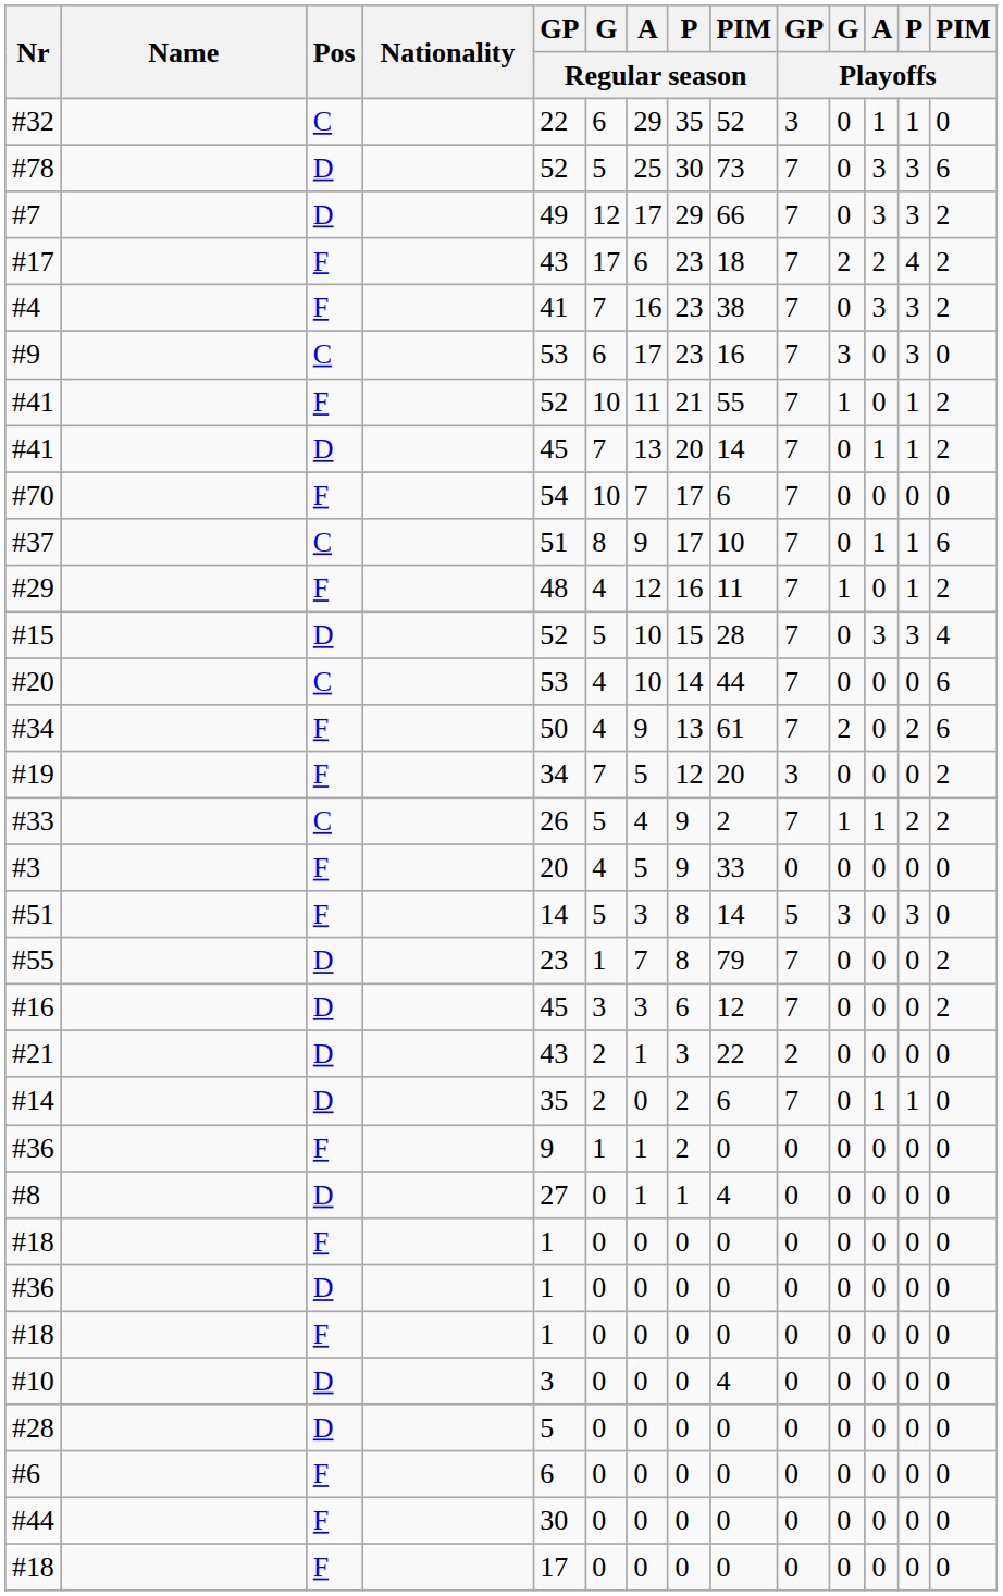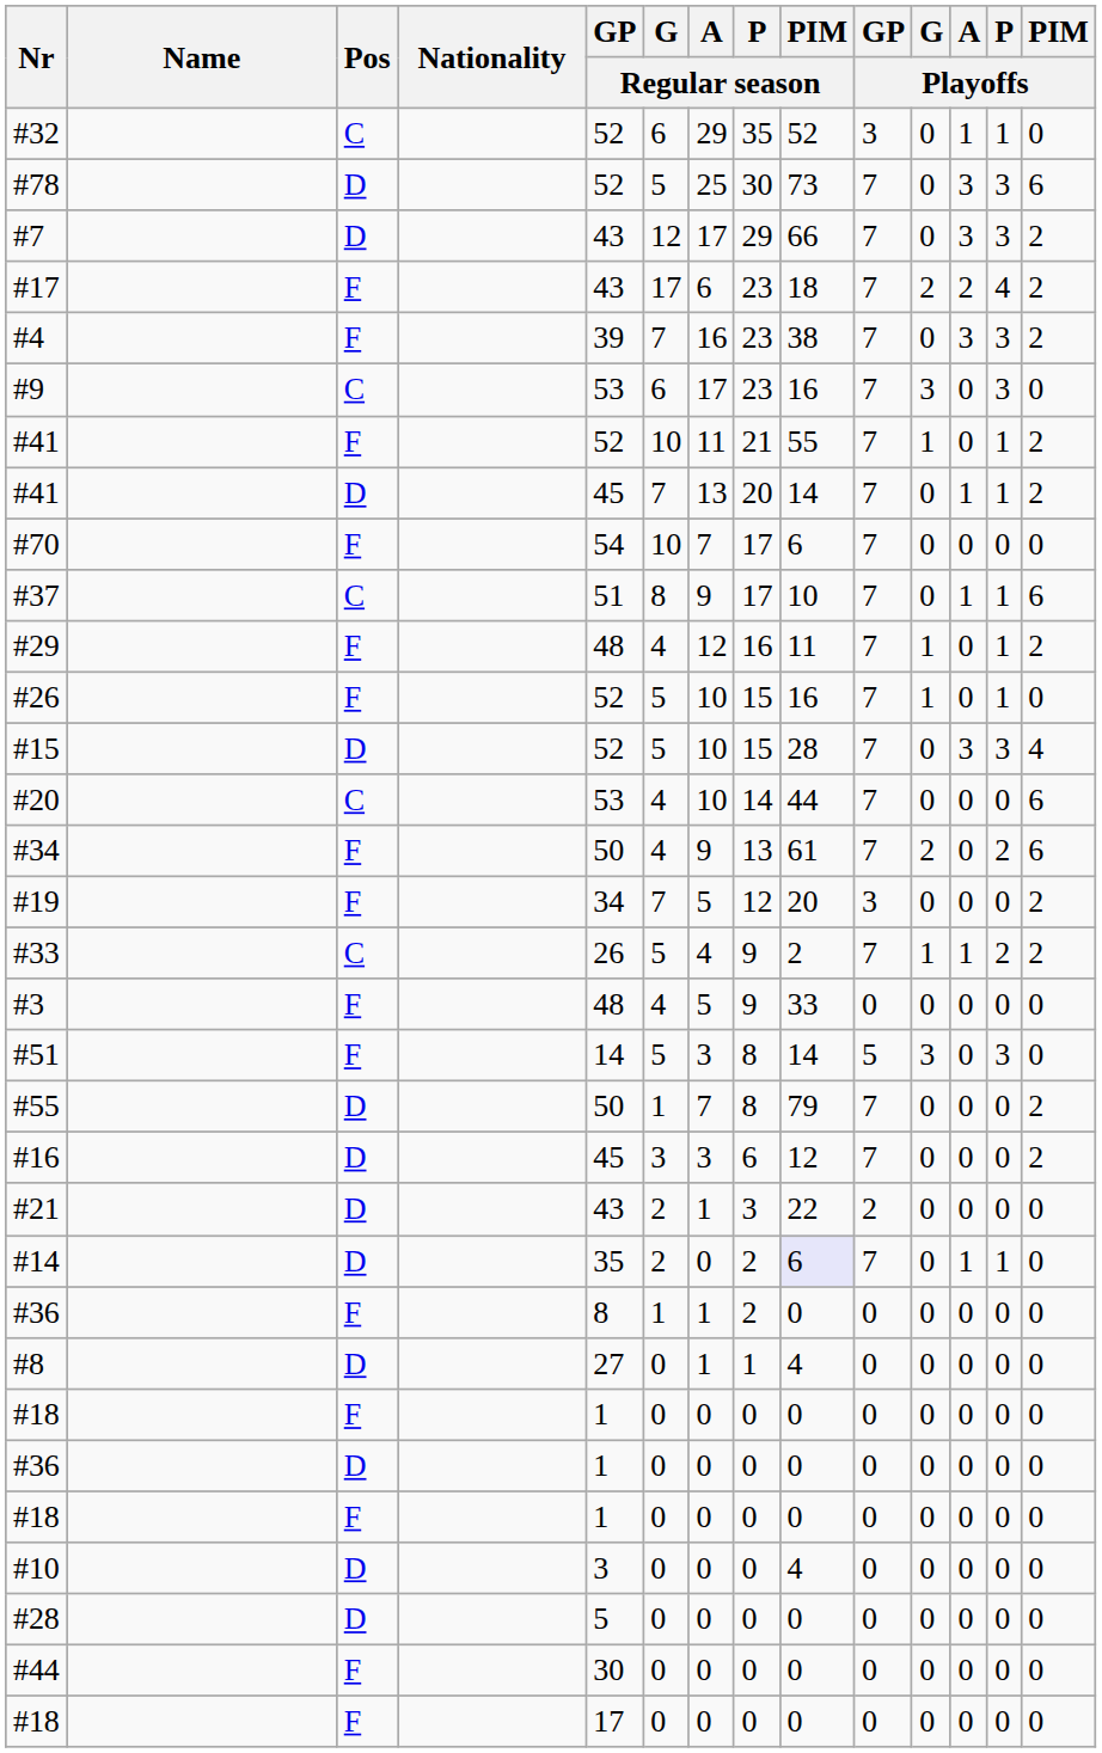 <table class="wikitable sortable" style="text-align:left; font-size:95%">
 <tr>
 <th rowspan="2">Nr</th>
 <th rowspan="2" width="125px">Name</th>
 <th rowspan="2">Pos</th>
 <th rowspan="2" width="85px">Nationality</th>
 <th>GP</th>
 <th>G</th>
 <th>A</th>
 <th>P</th>
 <th>PIM</th>
 <th>GP</th>
 <th>G</th>
 <th>A</th>
 <th>P</th>
 <th>PIM</th>
 </tr>
 <tr class="unsortable">
 <th colspan="5">Regular season</th>
 <th colspan="5">Playoffs</th>
 </tr>
 <tr>
 <td>#32</td>
 <td></td>
 <td><a href='#'>C</a></td>
 <td></td>
-<td>22</td>
+<td>52</td>
 <td>6</td>
 <td>29</td>
 <td>35</td>
 <td>52</td>
 <td>3</td>
 <td>0</td>
 <td>1</td>
 <td>1</td>
 <td>0</td>
 </tr>
 <tr>
 <td>#78</td>
 <td></td>
 <td><a href='#'>D</a></td>
 <td></td>
 <td>52</td>
 <td>5</td>
 <td>25</td>
 <td>30</td>
 <td>73</td>
 <td>7</td>
 <td>0</td>
 <td>3</td>
 <td>3</td>
 <td>6</td>
 </tr>
 <tr>
 <td>#7</td>
 <td></td>
 <td><a href='#'>D</a></td>
 <td></td>
-<td>49</td>
+<td>43</td>
 <td>12</td>
 <td>17</td>
 <td>29</td>
 <td>66</td>
 <td>7</td>
 <td>0</td>
 <td>3</td>
 <td>3</td>
 <td>2</td>
 </tr>
 <tr>
 <td>#17</td>
 <td></td>
 <td><a href='#'>F</a></td>
 <td></td>
 <td>43</td>
 <td>17</td>
 <td>6</td>
 <td>23</td>
 <td>18</td>
 <td>7</td>
 <td>2</td>
 <td>2</td>
 <td>4</td>
 <td>2</td>
 </tr>
 <tr>
 <td>#4</td>
 <td></td>
 <td><a href='#'>F</a></td>
 <td></td>
-<td>41</td>
+<td>39</td>
 <td>7</td>
 <td>16</td>
 <td>23</td>
 <td>38</td>
 <td>7</td>
 <td>0</td>
 <td>3</td>
 <td>3</td>
 <td>2</td>
 </tr>
 <tr>
 <td>#9</td>
 <td></td>
 <td><a href='#'>C</a></td>
 <td></td>
 <td>53</td>
 <td>6</td>
 <td>17</td>
 <td>23</td>
 <td>16</td>
 <td>7</td>
 <td>3</td>
 <td>0</td>
 <td>3</td>
 <td>0</td>
 </tr>
 <tr>
 <td>#41</td>
 <td></td>
 <td><a href='#'>F</a></td>
 <td></td>
 <td>52</td>
 <td>10</td>
 <td>11</td>
 <td>21</td>
 <td>55</td>
 <td>7</td>
 <td>1</td>
 <td>0</td>
 <td>1</td>
 <td>2</td>
 </tr>
 <tr>
 <td>#41</td>
 <td></td>
 <td><a href='#'>D</a></td>
 <td></td>
 <td>45</td>
 <td>7</td>
 <td>13</td>
 <td>20</td>
 <td>14</td>
 <td>7</td>
 <td>0</td>
 <td>1</td>
 <td>1</td>
 <td>2</td>
 </tr>
 <tr>
 <td>#70</td>
 <td></td>
 <td><a href='#'>F</a></td>
 <td></td>
 <td>54</td>
 <td>10</td>
 <td>7</td>
 <td>17</td>
 <td>6</td>
 <td>7</td>
 <td>0</td>
 <td>0</td>
 <td>0</td>
 <td>0</td>
 </tr>
 <tr>
 <td>#37</td>
 <td></td>
 <td><a href='#'>C</a></td>
 <td></td>
 <td>51</td>
 <td>8</td>
 <td>9</td>
 <td>17</td>
 <td>10</td>
 <td>7</td>
 <td>0</td>
 <td>1</td>
 <td>1</td>
 <td>6</td>
 </tr>
 <tr>
 <td>#29</td>
 <td></td>
 <td><a href='#'>F</a></td>
 <td></td>
 <td>48</td>
 <td>4</td>
 <td>12</td>
 <td>16</td>
 <td>11</td>
 <td>7</td>
 <td>1</td>
 <td>0</td>
 <td>1</td>
 <td>2</td>
 </tr>
 <tr>
+<td>#26</td>
+<td></td>
+<td><a href='#'>F</a></td>
+<td></td>
+<td>52</td>
+<td>5</td>
+<td>10</td>
+<td>15</td>
+<td>16</td>
+<td>7</td>
+<td>1</td>
+<td>0</td>
+<td>1</td>
+<td>0</td>
+</tr>
+<tr>
 <td>#15</td>
 <td></td>
 <td><a href='#'>D</a></td>
 <td></td>
 <td>52</td>
 <td>5</td>
 <td>10</td>
 <td>15</td>
 <td>28</td>
 <td>7</td>
 <td>0</td>
 <td>3</td>
 <td>3</td>
 <td>4</td>
 </tr>
 <tr>
 <td>#20</td>
 <td></td>
 <td><a href='#'>C</a></td>
 <td></td>
 <td>53</td>
 <td>4</td>
 <td>10</td>
 <td>14</td>
 <td>44</td>
 <td>7</td>
 <td>0</td>
 <td>0</td>
 <td>0</td>
 <td>6</td>
 </tr>
 <tr>
 <td>#34</td>
 <td></td>
 <td><a href='#'>F</a></td>
 <td></td>
 <td>50</td>
 <td>4</td>
 <td>9</td>
 <td>13</td>
 <td>61</td>
 <td>7</td>
 <td>2</td>
 <td>0</td>
 <td>2</td>
 <td>6</td>
 </tr>
 <tr>
 <td>#19</td>
 <td></td>
 <td><a href='#'>F</a></td>
 <td></td>
 <td>34</td>
 <td>7</td>
 <td>5</td>
 <td>12</td>
 <td>20</td>
 <td>3</td>
 <td>0</td>
 <td>0</td>
 <td>0</td>
 <td>2</td>
 </tr>
 <tr>
 <td>#33</td>
 <td></td>
 <td><a href='#'>C</a></td>
 <td></td>
 <td>26</td>
 <td>5</td>
 <td>4</td>
 <td>9</td>
 <td>2</td>
 <td>7</td>
 <td>1</td>
 <td>1</td>
 <td>2</td>
 <td>2</td>
 </tr>
 <tr>
 <td>#3</td>
 <td></td>
 <td><a href='#'>F</a></td>
 <td></td>
-<td>20</td>
+<td>48</td>
 <td>4</td>
 <td>5</td>
 <td>9</td>
 <td>33</td>
 <td>0</td>
 <td>0</td>
 <td>0</td>
 <td>0</td>
 <td>0</td>
 </tr>
 <tr>
 <td>#51</td>
 <td></td>
 <td><a href='#'>F</a></td>
 <td></td>
 <td>14</td>
 <td>5</td>
 <td>3</td>
 <td>8</td>
 <td>14</td>
 <td>5</td>
 <td>3</td>
 <td>0</td>
 <td>3</td>
 <td>0</td>
 </tr>
 <tr>
 <td>#55</td>
 <td></td>
 <td><a href='#'>D</a></td>
 <td></td>
-<td>23</td>
+<td>50</td>
 <td>1</td>
 <td>7</td>
 <td>8</td>
 <td>79</td>
 <td>7</td>
 <td>0</td>
 <td>0</td>
 <td>0</td>
 <td>2</td>
 </tr>
 <tr>
 <td>#16</td>
 <td></td>
 <td><a href='#'>D</a></td>
 <td></td>
 <td>45</td>
 <td>3</td>
 <td>3</td>
 <td>6</td>
 <td>12</td>
 <td>7</td>
 <td>0</td>
 <td>0</td>
 <td>0</td>
 <td>2</td>
 </tr>
 <tr>
 <td>#21</td>
 <td></td>
 <td><a href='#'>D</a></td>
 <td></td>
 <td>43</td>
 <td>2</td>
 <td>1</td>
 <td>3</td>
 <td>22</td>
 <td>2</td>
 <td>0</td>
 <td>0</td>
 <td>0</td>
 <td>0</td>
 </tr>
 <tr>
 <td>#14</td>
 <td></td>
 <td><a href='#'>D</a></td>
 <td></td>
 <td>35</td>
 <td>2</td>
 <td>0</td>
 <td>2</td>
-<td>6</td>
+<td style="background: lavender;">6</td>
 <td>7</td>
 <td>0</td>
 <td>1</td>
 <td>1</td>
 <td>0</td>
 </tr>
 <tr>
 <td>#36</td>
 <td></td>
 <td><a href='#'>F</a></td>
 <td></td>
-<td>9</td>
+<td>8</td>
 <td>1</td>
 <td>1</td>
 <td>2</td>
 <td>0</td>
 <td>0</td>
 <td>0</td>
 <td>0</td>
 <td>0</td>
 <td>0</td>
 </tr>
 <tr>
 <td>#8</td>
 <td></td>
 <td><a href='#'>D</a></td>
 <td></td>
 <td>27</td>
 <td>0</td>
 <td>1</td>
 <td>1</td>
 <td>4</td>
 <td>0</td>
 <td>0</td>
 <td>0</td>
 <td>0</td>
 <td>0</td>
 </tr>
 <tr>
 <td>#18</td>
 <td></td>
 <td><a href='#'>F</a></td>
 <td></td>
 <td>1</td>
 <td>0</td>
 <td>0</td>
 <td>0</td>
 <td>0</td>
 <td>0</td>
 <td>0</td>
 <td>0</td>
 <td>0</td>
 <td>0</td>
 </tr>
 <tr>
 <td>#36</td>
 <td></td>
 <td><a href='#'>D</a></td>
 <td></td>
 <td>1</td>
 <td>0</td>
 <td>0</td>
 <td>0</td>
 <td>0</td>
 <td>0</td>
 <td>0</td>
 <td>0</td>
 <td>0</td>
 <td>0</td>
 </tr>
 <tr>
 <td>#18</td>
 <td></td>
 <td><a href='#'>F</a></td>
 <td></td>
 <td>1</td>
 <td>0</td>
 <td>0</td>
 <td>0</td>
 <td>0</td>
 <td>0</td>
 <td>0</td>
 <td>0</td>
 <td>0</td>
 <td>0</td>
 </tr>
 <tr>
 <td>#10</td>
 <td></td>
 <td><a href='#'>D</a></td>
 <td></td>
 <td>3</td>
 <td>0</td>
 <td>0</td>
 <td>0</td>
 <td>4</td>
 <td>0</td>
 <td>0</td>
 <td>0</td>
 <td>0</td>
 <td>0</td>
 </tr>
 <tr>
 <td>#28</td>
 <td></td>
 <td><a href='#'>D</a></td>
 <td></td>
 <td>5</td>
 <td>0</td>
 <td>0</td>
 <td>0</td>
 <td>0</td>
 <td>0</td>
 <td>0</td>
 <td>0</td>
 <td>0</td>
 <td>0</td>
 </tr>
 <tr>
-<td>#6</td>
-<td></td>
-<td><a href='#'>F</a></td>
-<td></td>
-<td>6</td>
-<td>0</td>
-<td>0</td>
-<td>0</td>
-<td>0</td>
-<td>0</td>
-<td>0</td>
-<td>0</td>
-<td>0</td>
-<td>0</td>
-</tr>
-<tr>
 <td>#44</td>
 <td></td>
 <td><a href='#'>F</a></td>
 <td></td>
 <td>30</td>
 <td>0</td>
 <td>0</td>
 <td>0</td>
 <td>0</td>
 <td>0</td>
 <td>0</td>
 <td>0</td>
 <td>0</td>
 <td>0</td>
 </tr>
 <tr>
 <td>#18</td>
 <td></td>
 <td><a href='#'>F</a></td>
 <td></td>
 <td>17</td>
 <td>0</td>
 <td>0</td>
 <td>0</td>
 <td>0</td>
 <td>0</td>
 <td>0</td>
 <td>0</td>
 <td>0</td>
 <td>0</td>
 </tr>
 </table>
